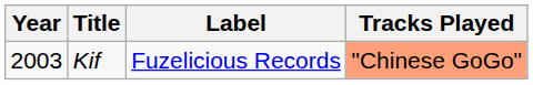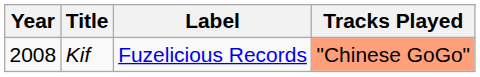 <table class="wikitable">
 <tr>
 <th><strong>Year</strong></th>
 <th><strong>Title</strong></th>
 <th><strong>Label</strong></th>
 <th><strong>Tracks Played</strong></th>
 </tr>
 <tr>
-<td>2003</td>
+<td>2008</td>
 <td><em>Kif</em></td>
 <td><a href='#'>Fuzelicious Records</a></td>
 <td style="background: lightsalmon;">"Chinese GoGo"</td>
 </tr>
 </table>
